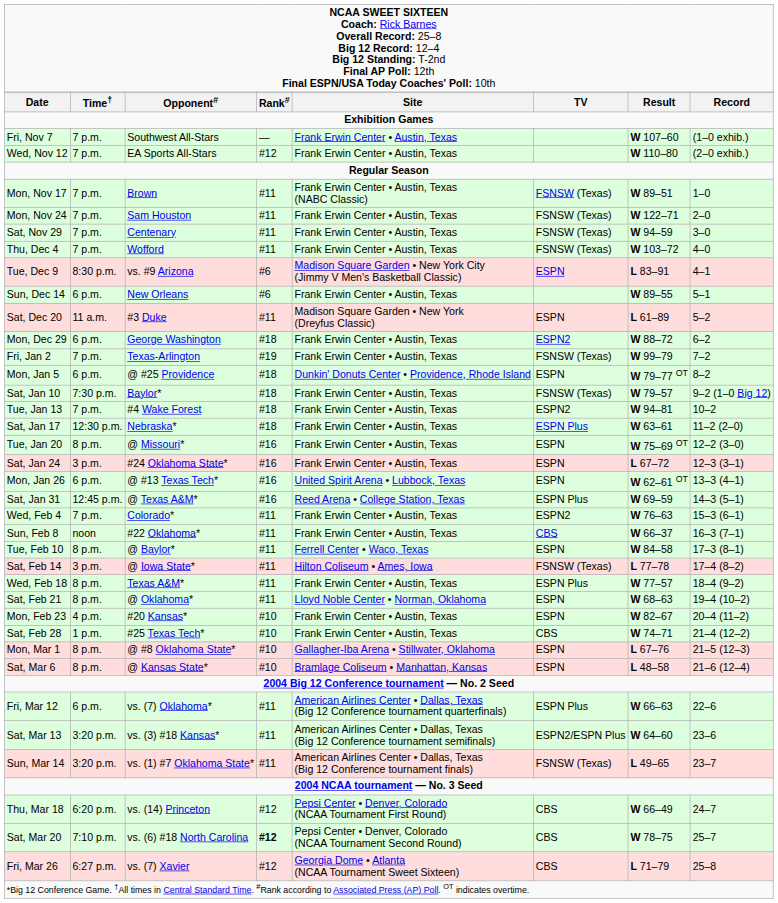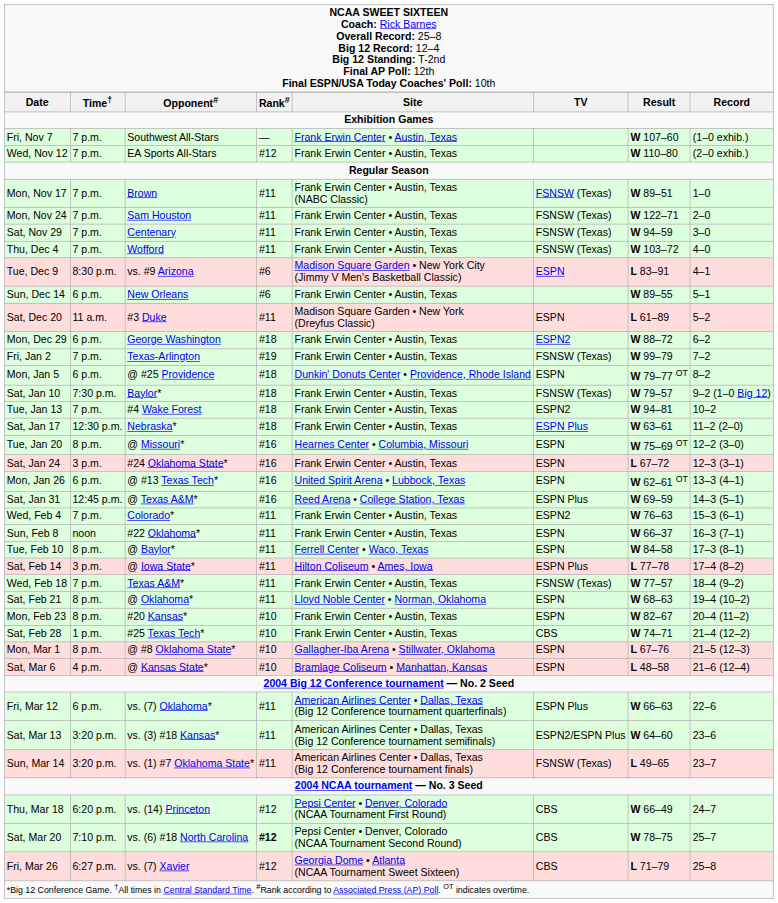 <table class="wikitable">
 <tr>
 <td colspan=8 style="text-align: center;"><strong>NCAA SWEET SIXTEEN</strong><br><strong>Coach:</strong> <a href='#'>Rick Barnes</a><br><strong>Overall Record:</strong> 25–8 <br><strong>Big 12 Record:</strong> 12–4<br><strong>Big 12 Standing:</strong> T-2nd <br> <strong>Final AP Poll:</strong> 12th <br> <strong>Final ESPN/USA Today Coaches' Poll:</strong> 10th</td>
 </tr>
 <tr>
 </tr>
 <tr>
 <th>Date</th>
 <th>Time<sup>†</sup></th>
 <th>Opponent<sup>#</sup></th>
 <th>Rank<sup>#</sup></th>
 <th>Site</th>
 <th>TV</th>
 <th>Result</th>
 <th>Record</th>
 </tr>
 <tr>
 <td colspan=8 style="text-align: center;"><strong>Exhibition Games</strong></td>
 </tr>
 <tr style="background: #ddffdd;">
 <td>Fri, Nov 7</td>
 <td>7 p.m.</td>
 <td>Southwest All-Stars</td>
 <td>—</td>
 <td><a href='#'>Frank Erwin Center</a> • <a href='#'>Austin, Texas</a></td>
 <td></td>
 <td><strong>W</strong> 107–60</td>
 <td>(1–0 exhib.)</td>
 </tr>
 <tr style="background: #ddffdd;">
 <td>Wed, Nov 12</td>
 <td>7 p.m.</td>
 <td>EA Sports All-Stars</td>
 <td>#12</td>
 <td>Frank Erwin Center • Austin, Texas</td>
 <td></td>
 <td><strong>W</strong> 110–80</td>
 <td>(2–0 exhib.)</td>
 </tr>
 <tr>
 <td colspan=8 style="text-align: center;"><strong>Regular Season</strong></td>
 </tr>
 <tr style="background: #ddffdd;">
 <td>Mon, Nov 17</td>
 <td>7 p.m.</td>
 <td><a href='#'>Brown</a></td>
 <td>#11</td>
 <td>Frank Erwin Center • Austin, Texas<br>(NABC Classic)</td>
 <td><a href='#'>FSNSW</a> (Texas)</td>
 <td><strong>W</strong> 89–51</td>
 <td>1–0</td>
 </tr>
 <tr style="background: #ddffdd;">
 <td>Mon, Nov 24</td>
 <td>7 p.m.</td>
 <td><a href='#'>Sam Houston</a></td>
 <td>#11</td>
 <td>Frank Erwin Center • Austin, Texas</td>
 <td>FSNSW (Texas)</td>
 <td><strong>W</strong> 122–71</td>
 <td>2–0</td>
 </tr>
 <tr style="background: #ddffdd;">
 <td>Sat, Nov 29</td>
 <td>7 p.m.</td>
 <td><a href='#'>Centenary</a></td>
 <td>#11</td>
 <td>Frank Erwin Center • Austin, Texas</td>
 <td>FSNSW (Texas)</td>
 <td><strong>W</strong> 94–59</td>
 <td>3–0</td>
 </tr>
 <tr style="background: #ddffdd;">
 <td>Thu, Dec 4</td>
 <td>7 p.m.</td>
 <td><a href='#'>Wofford</a></td>
 <td>#11</td>
 <td>Frank Erwin Center • Austin, Texas</td>
 <td>FSNSW (Texas)</td>
 <td><strong>W</strong> 103–72</td>
 <td>4–0</td>
 </tr>
 <tr style="background: #ffdddd;">
 <td>Tue, Dec 9</td>
 <td>8:30 p.m.</td>
 <td>vs. #9 <a href='#'>Arizona</a></td>
 <td>#6</td>
 <td><a href='#'>Madison Square Garden</a> • New York City<br>(Jimmy V Men's Basketball Classic)</td>
 <td><a href='#'>ESPN</a></td>
 <td><strong>L</strong> 83–91</td>
 <td>4–1</td>
 </tr>
 <tr style="background: #ddffdd;">
 <td>Sun, Dec 14</td>
 <td>6 p.m.</td>
 <td><a href='#'>New Orleans</a></td>
 <td>#6</td>
 <td>Frank Erwin Center • Austin, Texas</td>
 <td></td>
 <td><strong>W</strong> 89–55</td>
 <td>5–1</td>
 </tr>
 <tr style="background: #ffdddd;">
 <td>Sat, Dec 20</td>
 <td>11 a.m.</td>
 <td>#3 <a href='#'>Duke</a></td>
 <td>#11</td>
 <td>Madison Square Garden • New York<br>(Dreyfus Classic)</td>
 <td>ESPN</td>
 <td><strong>L</strong> 61–89</td>
 <td>5–2</td>
 </tr>
 <tr style="background: #ddffdd;">
 <td>Mon, Dec 29</td>
 <td>6 p.m.</td>
 <td><a href='#'>George Washington</a></td>
 <td>#18</td>
 <td>Frank Erwin Center • Austin, Texas</td>
 <td><a href='#'>ESPN2</a></td>
 <td><strong>W</strong> 88–72</td>
 <td>6–2</td>
 </tr>
 <tr style="background: #ddffdd;">
 <td>Fri, Jan 2</td>
 <td>7 p.m.</td>
 <td><a href='#'>Texas-Arlington</a></td>
 <td>#19</td>
 <td>Frank Erwin Center • Austin, Texas</td>
 <td>FSNSW (Texas)</td>
 <td><strong>W</strong> 99–79</td>
 <td>7–2</td>
 </tr>
 <tr style="background: #ddffdd;">
 <td>Mon, Jan 5</td>
 <td>6 p.m.</td>
 <td>@ #25 <a href='#'>Providence</a></td>
 <td>#18</td>
 <td><a href='#'>Dunkin' Donuts Center</a> • <a href='#'>Providence, Rhode Island</a></td>
 <td>ESPN</td>
 <td><strong>W</strong> 79–77 <sup>OT</sup></td>
 <td>8–2</td>
 </tr>
 <tr style="background: #ddffdd;">
 <td>Sat, Jan 10</td>
 <td>7:30 p.m.</td>
 <td><a href='#'>Baylor</a>*</td>
 <td>#18</td>
 <td>Frank Erwin Center • Austin, Texas</td>
 <td>FSNSW (Texas)</td>
 <td><strong>W</strong> 79–57</td>
 <td>9–2 (1–0 <a href='#'>Big 12</a>)</td>
 </tr>
 <tr style="background: #ddffdd;">
 <td>Tue, Jan 13</td>
 <td>7 p.m.</td>
 <td>#4 <a href='#'>Wake Forest</a></td>
 <td>#18</td>
 <td>Frank Erwin Center • Austin, Texas</td>
 <td>ESPN2</td>
 <td><strong>W</strong> 94–81</td>
 <td>10–2</td>
 </tr>
 <tr style="background: #ddffdd;">
 <td>Sat, Jan 17</td>
 <td>12:30 p.m.</td>
 <td><a href='#'>Nebraska</a>*</td>
 <td>#18</td>
 <td>Frank Erwin Center • Austin, Texas</td>
 <td><a href='#'>ESPN Plus</a></td>
 <td><strong>W</strong> 63–61</td>
 <td>11–2 (2–0)</td>
 </tr>
 <tr style="background: #ddffdd;">
 <td>Tue, Jan 20</td>
 <td>8 p.m.</td>
 <td>@ <a href='#'>Missouri</a>*</td>
 <td>#16</td>
-<td>Frank Erwin Center • Austin, Texas</td>
+<td><a href='#'>Hearnes Center</a> • <a href='#'>Columbia, Missouri</a></td>
 <td>ESPN</td>
 <td><strong>W</strong> 75–69 <sup>OT</sup></td>
 <td>12–2 (3–0)</td>
 </tr>
 <tr style="background: #ffdddd;">
 <td>Sat, Jan 24</td>
 <td>3 p.m.</td>
 <td>#24 <a href='#'>Oklahoma State</a>*</td>
 <td>#16</td>
 <td>Frank Erwin Center • Austin, Texas</td>
 <td>ESPN</td>
 <td><strong>L</strong> 67–72</td>
 <td>12–3 (3–1)</td>
 </tr>
 <tr style="background: #ddffdd;">
 <td>Mon, Jan 26</td>
 <td>6 p.m.</td>
 <td>@ #13 <a href='#'>Texas Tech</a>*</td>
 <td>#16</td>
 <td><a href='#'>United Spirit Arena</a> • <a href='#'>Lubbock, Texas</a></td>
 <td>ESPN</td>
 <td><strong>W</strong> 62–61 <sup>OT</sup></td>
 <td>13–3 (4–1)</td>
 </tr>
 <tr style="background: #ddffdd;">
 <td>Sat, Jan 31</td>
 <td>12:45 p.m.</td>
 <td>@ <a href='#'>Texas A&M</a>*</td>
 <td>#16</td>
 <td><a href='#'>Reed Arena</a> • <a href='#'>College Station, Texas</a></td>
 <td>ESPN Plus</td>
 <td><strong>W</strong> 69–59</td>
 <td>14–3 (5–1)</td>
 </tr>
 <tr style="background: #ddffdd;">
 <td>Wed, Feb 4</td>
 <td>7 p.m.</td>
 <td><a href='#'>Colorado</a>*</td>
 <td>#11</td>
 <td>Frank Erwin Center • Austin, Texas</td>
 <td>ESPN2</td>
 <td><strong>W</strong> 76–63</td>
 <td>15–3 (6–1)</td>
 </tr>
 <tr style="background: #ddffdd;">
 <td>Sun, Feb 8</td>
 <td>noon</td>
 <td>#22 <a href='#'>Oklahoma</a>*</td>
 <td>#11</td>
 <td>Frank Erwin Center • Austin, Texas</td>
-<td><a href='#'>CBS</a></td>
+<td>ESPN</td>
 <td><strong>W</strong> 66–37</td>
 <td>16–3 (7–1)</td>
 </tr>
 <tr style="background: #ddffdd;">
 <td>Tue, Feb 10</td>
 <td>8 p.m.</td>
 <td>@ <a href='#'>Baylor</a>*</td>
 <td>#11</td>
 <td><a href='#'>Ferrell Center</a> • <a href='#'>Waco, Texas</a></td>
 <td>ESPN</td>
 <td><strong>W</strong> 84–58</td>
 <td>17–3 (8–1)</td>
 </tr>
 <tr style="background: #ffdddd;">
 <td>Sat, Feb 14</td>
 <td>3 p.m.</td>
 <td>@ <a href='#'>Iowa State</a>*</td>
 <td>#11</td>
 <td><a href='#'>Hilton Coliseum</a> • <a href='#'>Ames, Iowa</a></td>
-<td>FSNSW (Texas)</td>
+<td>ESPN Plus</td>
 <td><strong>L</strong> 77–78</td>
 <td>17–4 (8–2)</td>
 </tr>
 <tr style="background: #ddffdd;">
 <td>Wed, Feb 18</td>
-<td>8 p.m.</td>
+<td>7 p.m.</td>
 <td><a href='#'>Texas A&M</a>*</td>
 <td>#11</td>
 <td>Frank Erwin Center • Austin, Texas</td>
-<td>ESPN Plus</td>
+<td>FSNSW (Texas)</td>
 <td><strong>W</strong> 77–57</td>
 <td>18–4 (9–2)</td>
 </tr>
 <tr style="background: #ddffdd;">
 <td>Sat, Feb 21</td>
 <td>8 p.m.</td>
 <td>@ <a href='#'>Oklahoma</a>*</td>
 <td>#11</td>
 <td><a href='#'>Lloyd Noble Center</a> • <a href='#'>Norman, Oklahoma</a></td>
 <td>ESPN</td>
 <td><strong>W</strong> 68–63</td>
 <td>19–4 (10–2)</td>
 </tr>
 <tr style="background: #ddffdd;">
 <td>Mon, Feb 23</td>
-<td>4 p.m.</td>
+<td>8 p.m.</td>
 <td>#20 <a href='#'>Kansas</a>*</td>
 <td>#10</td>
 <td>Frank Erwin Center • Austin, Texas</td>
 <td>ESPN</td>
 <td><strong>W</strong> 82–67</td>
 <td>20–4 (11–2)</td>
 </tr>
 <tr style="background: #ddffdd;">
 <td>Sat, Feb 28</td>
 <td>1 p.m.</td>
 <td>#25 <a href='#'>Texas Tech</a>*</td>
 <td>#10</td>
 <td>Frank Erwin Center • Austin, Texas</td>
 <td>CBS</td>
 <td><strong>W</strong> 74–71</td>
 <td>21–4 (12–2)</td>
 </tr>
 <tr style="background: #ffdddd;">
 <td>Mon, Mar 1</td>
 <td>8 p.m.</td>
 <td>@ #8 <a href='#'>Oklahoma State</a>*</td>
 <td>#10</td>
 <td><a href='#'>Gallagher-Iba Arena</a> • <a href='#'>Stillwater, Oklahoma</a></td>
 <td>ESPN</td>
 <td><strong>L</strong> 67–76</td>
 <td>21–5 (12–3)</td>
 </tr>
 <tr style="background: #ffdddd;">
 <td>Sat, Mar 6</td>
-<td>8 p.m.</td>
+<td>4 p.m.</td>
 <td>@ <a href='#'>Kansas State</a>*</td>
 <td>#10</td>
 <td><a href='#'>Bramlage Coliseum</a> • <a href='#'>Manhattan, Kansas</a></td>
 <td>ESPN</td>
 <td><strong>L</strong> 48–58</td>
 <td>21–6 (12–4)</td>
 </tr>
 <tr>
 <td colspan=8 style="text-align: center;"><strong><a href='#'>2004 Big 12 Conference tournament</a> — No. 2 Seed</strong></td>
 </tr>
 <tr style="background: #ddffdd;">
 <td>Fri, Mar 12</td>
 <td>6 p.m.</td>
 <td>vs. (7) <a href='#'>Oklahoma</a>*</td>
 <td>#11</td>
 <td><a href='#'>American Airlines Center</a> • <a href='#'>Dallas, Texas</a><br>(Big 12 Conference tournament quarterfinals)</td>
 <td>ESPN Plus</td>
 <td><strong>W</strong> 66–63</td>
 <td>22–6</td>
 </tr>
 <tr style="background: #ddffdd;">
 <td>Sat, Mar 13</td>
 <td>3:20 p.m.</td>
 <td>vs. (3) #18 <a href='#'>Kansas</a>*</td>
 <td>#11</td>
 <td>American Airlines Center • Dallas, Texas<br>(Big 12 Conference tournament semifinals)</td>
 <td>ESPN2/ESPN Plus</td>
 <td><strong>W</strong> 64–60</td>
 <td>23–6</td>
 </tr>
 <tr style="background: #ffdddd;">
 <td>Sun, Mar 14</td>
 <td>3:20 p.m.</td>
 <td>vs. (1) #7 <a href='#'>Oklahoma State</a>*</td>
 <td>#11</td>
 <td>American Airlines Center • Dallas, Texas<br>(Big 12 Conference tournament finals)</td>
 <td>FSNSW (Texas)</td>
 <td><strong>L</strong> 49–65</td>
 <td>23–7</td>
 </tr>
 <tr>
 <td colspan=8 style="text-align: center;"><strong><a href='#'>2004 NCAA tournament</a> — No. 3 Seed</strong></td>
 </tr>
 <tr style="background: #ddffdd;">
 <td>Thu, Mar 18</td>
 <td>6:20 p.m.</td>
 <td>vs. (14) <a href='#'>Princeton</a></td>
 <td>#12</td>
 <td><a href='#'>Pepsi Center</a> • <a href='#'>Denver, Colorado</a><br>(NCAA Tournament First Round)</td>
 <td>CBS</td>
 <td><strong>W</strong> 66–49</td>
 <td>24–7</td>
 </tr>
 <tr style="background: #ddffdd;">
 <td>Sat, Mar 20</td>
 <td>7:10 p.m.</td>
 <td>vs. (6) #18 <a href='#'>North Carolina</a></td>
 <td><strong>#12</strong></td>
 <td>Pepsi Center • Denver, Colorado<br>(NCAA Tournament Second Round)</td>
 <td>CBS</td>
 <td><strong>W</strong> 78–75</td>
 <td>25–7</td>
 </tr>
 <tr style="background: #ffdddd;">
 <td>Fri, Mar 26</td>
 <td>6:27 p.m.</td>
 <td>vs. (7) <a href='#'>Xavier</a></td>
 <td>#12</td>
 <td><a href='#'>Georgia Dome</a> • <a href='#'>Atlanta</a><br>(NCAA Tournament Sweet Sixteen)</td>
 <td>CBS</td>
 <td><strong>L</strong> 71–79</td>
 <td>25–8</td>
 </tr>
 <tr>
 <td colspan=8><small>*Big 12 Conference Game. <sup>†</sup>All times in <a href='#'>Central Standard Time</a>. <sup>#</sup>Rank according to <a href='#'>Associated Press (AP) Poll</a>. <sup>OT</sup> indicates overtime.</small></td>
 </tr>
 </table>
